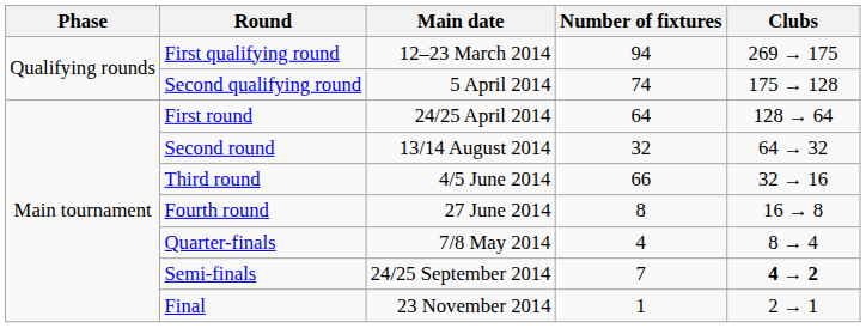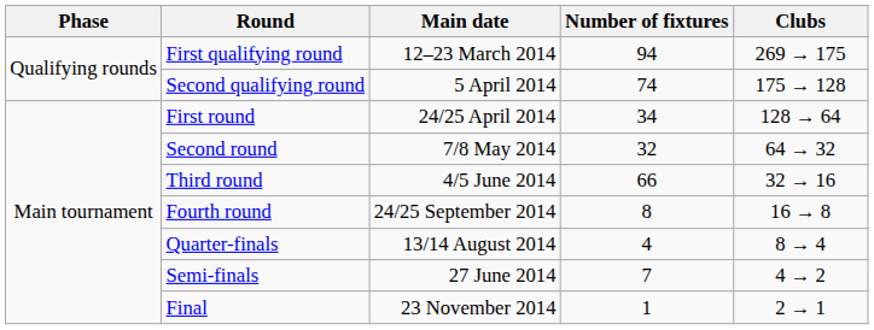 <table class="wikitable" style="text-align:center">
 <tr>
 <th>Phase</th>
 <th>Round</th>
 <th>Main date</th>
 <th>Number of fixtures</th>
 <th width=100>Clubs</th>
 </tr>
 <tr>
 <td rowspan=2>Qualifying rounds</td>
 <td align=left><a href='#'>First qualifying round</a></td>
 <td align=right>12–23 March 2014</td>
 <td>94</td>
 <td>269 → 175</td>
 </tr>
 <tr>
 <td align=left><a href='#'>Second qualifying round</a></td>
 <td align=right>5 April 2014</td>
 <td>74</td>
 <td>175 → 128</td>
 </tr>
 <tr>
 <td rowspan=7>Main tournament</td>
 <td align=left><a href='#'>First round</a></td>
 <td align=right>24/25 April 2014</td>
-<td>64</td>
+<td>34</td>
 <td>128 → 64</td>
 </tr>
 <tr>
 <td align=left><a href='#'>Second round</a></td>
-<td align=right>13/14 August 2014</td>
+<td align=right>7/8 May 2014</td>
 <td>32</td>
 <td>64 → 32</td>
 </tr>
 <tr>
 <td align=left><a href='#'>Third round</a></td>
 <td align=right>4/5 June 2014</td>
 <td>66</td>
 <td>32 → 16</td>
 </tr>
 <tr>
 <td align=left><a href='#'>Fourth round</a></td>
-<td align=right>27 June 2014</td>
+<td align=right>24/25 September 2014</td>
 <td>8</td>
 <td>16 → 8</td>
 </tr>
 <tr>
 <td align=left><a href='#'>Quarter-finals</a></td>
-<td align=right>7/8 May 2014</td>
+<td align=right>13/14 August 2014</td>
 <td>4</td>
 <td>8 → 4</td>
 </tr>
 <tr>
 <td align=left><a href='#'>Semi-finals</a></td>
-<td align=right>24/25 September 2014</td>
+<td align=right>27 June 2014</td>
 <td>7</td>
-<td><strong>4 → 2</strong></td>
+<td>4 → 2</td>
 </tr>
 <tr>
 <td align=left><a href='#'>Final</a></td>
 <td align=right>23 November 2014</td>
 <td>1</td>
 <td>2 → 1</td>
 </tr>
 </table>
